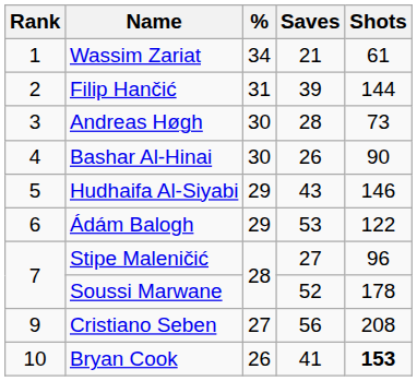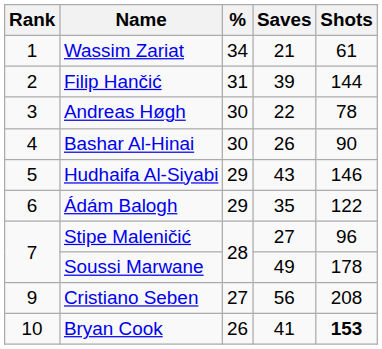 <table class="wikitable sortable" style="text-align: center; font-size: 96%;">
 <tr>
 <th>Rank</th>
 <th>Name</th>
 <th>%</th>
 <th>Saves</th>
 <th>Shots</th>
 </tr>
 <tr>
 <td>1</td>
 <td style="text-align: left;"> <a href='#'>Wassim Zariat</a></td>
 <td>34</td>
 <td>21</td>
 <td>61</td>
 </tr>
 <tr>
 <td>2</td>
 <td style="text-align: left;"> <a href='#'>Filip Hančić</a></td>
 <td>31</td>
 <td>39</td>
 <td>144</td>
 </tr>
 <tr>
 <td>3</td>
 <td style="text-align: left;"> <a href='#'>Andreas Høgh</a></td>
 <td>30</td>
-<td>28</td>
-<td>73</td>
+<td>22</td>
+<td>78</td>
 </tr>
 <tr>
 <td>4</td>
 <td style="text-align: left;"> <a href='#'>Bashar Al-Hinai</a></td>
 <td>30</td>
 <td>26</td>
 <td>90</td>
 </tr>
 <tr>
 <td>5</td>
 <td style="text-align: left;"> <a href='#'>Hudhaifa Al-Siyabi</a></td>
 <td>29</td>
 <td>43</td>
 <td>146</td>
 </tr>
 <tr>
 <td>6</td>
 <td style="text-align: left;"> <a href='#'>Ádám Balogh</a></td>
 <td>29</td>
-<td>53</td>
+<td>35</td>
 <td>122</td>
 </tr>
 <tr>
 <td rowspan=2>7</td>
 <td style="text-align: left;"> <a href='#'>Stipe Maleničić</a></td>
 <td rowspan=2>28</td>
 <td>27</td>
 <td>96</td>
 </tr>
 <tr>
 <td style="text-align: left;"> <a href='#'>Soussi Marwane</a></td>
-<td>52</td>
+<td>49</td>
 <td>178</td>
 </tr>
 <tr>
 <td>9</td>
 <td style="text-align: left;"> <a href='#'>Cristiano Seben</a></td>
 <td>27</td>
 <td>56</td>
 <td>208</td>
 </tr>
 <tr>
 <td>10</td>
 <td style="text-align: left;"> <a href='#'>Bryan Cook</a></td>
 <td>26</td>
 <td>41</td>
 <td><strong>153</strong></td>
 </tr>
 </table>
